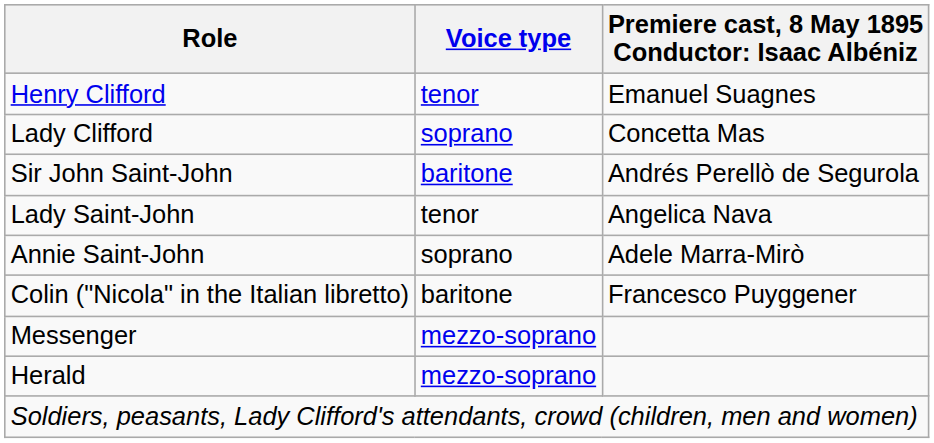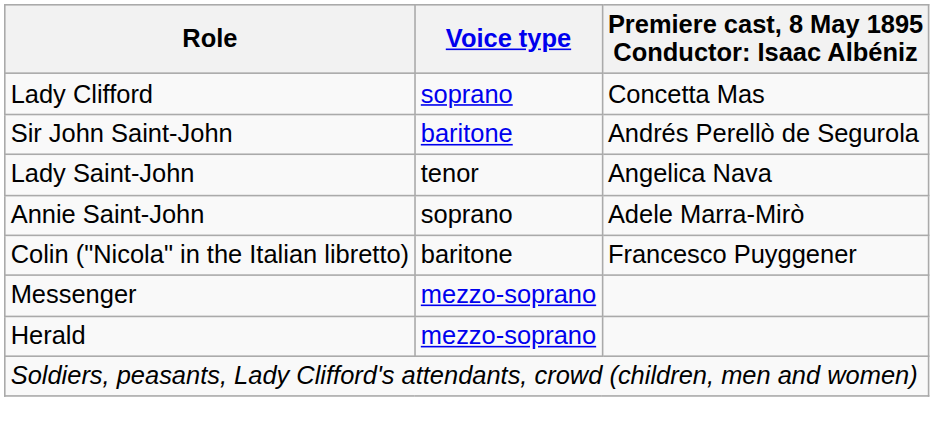 <table class="wikitable">
 <tr>
 <th>Role</th>
 <th><a href='#'>Voice type</a></th>
 <th>Premiere cast, 8 May 1895<br>Conductor: Isaac Albéniz</th>
-</tr>
-<tr>
-<td><a href='#'>Henry Clifford</a></td>
-<td><a href='#'>tenor</a></td>
-<td>Emanuel Suagnes</td>
 </tr>
 <tr>
 <td>Lady Clifford</td>
 <td><a href='#'>soprano</a></td>
 <td>Concetta Mas</td>
 </tr>
 <tr>
 <td>Sir John Saint-John</td>
 <td><a href='#'>baritone</a></td>
 <td>Andrés Perellò de Segurola</td>
 </tr>
 <tr>
 <td>Lady Saint-John</td>
 <td>tenor</td>
 <td>Angelica Nava</td>
 </tr>
 <tr>
 <td>Annie Saint-John</td>
 <td>soprano</td>
 <td>Adele Marra-Mirò</td>
 </tr>
 <tr>
 <td>Colin ("Nicola" in the Italian libretto)</td>
 <td>baritone</td>
 <td>Francesco Puyggener</td>
 </tr>
 <tr>
 <td>Messenger</td>
 <td><a href='#'>mezzo-soprano</a></td>
 <td></td>
 </tr>
 <tr>
 <td>Herald</td>
 <td><a href='#'>mezzo-soprano</a></td>
 <td></td>
 </tr>
 <tr>
 <td colspan="3"><em>Soldiers, peasants, Lady Clifford's attendants, crowd (children, men and women)</em></td>
 </tr>
 </table>
